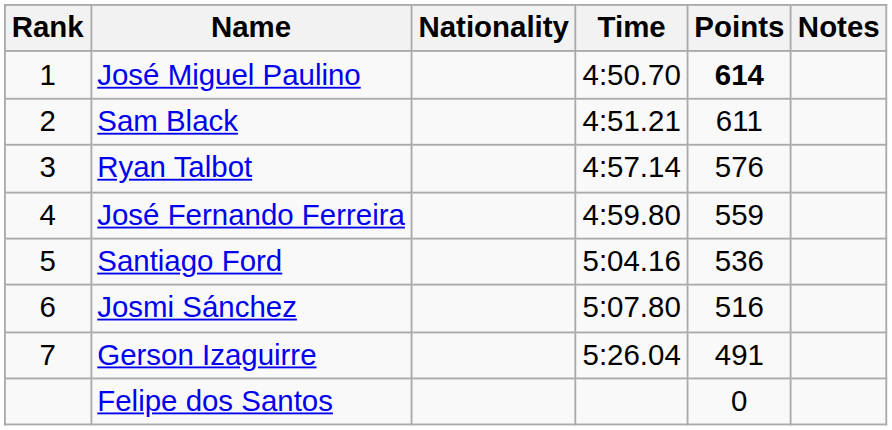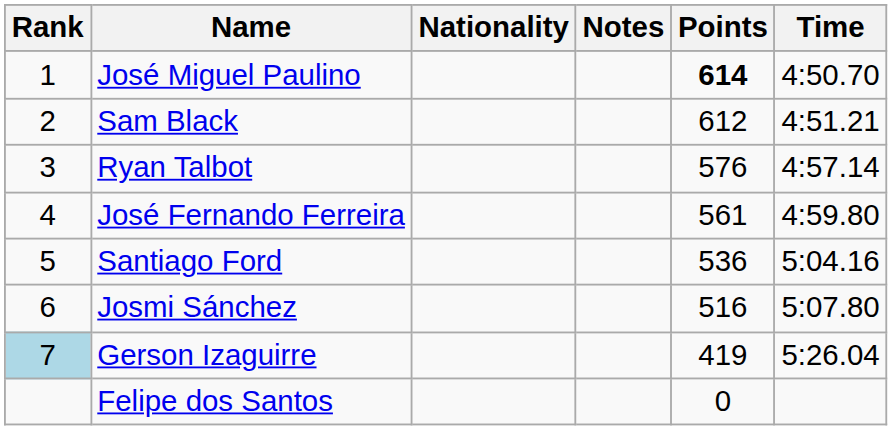 <table class="wikitable sortable" style="text-align:center">
 <tr>
 <th>Rank</th>
 <th>Name</th>
 <th>Nationality</th>
+<th>Notes</th>
+<th>Points</th>
 <th>Time</th>
-<th>Points</th>
-<th>Notes</th>
 </tr>
 <tr>
 <td>1</td>
 <td align=left><a href='#'>José Miguel Paulino</a></td>
 <td align=left></td>
+<td></td>
+<td><strong>614</strong></td>
 <td>4:50.70</td>
-<td><strong>614</strong></td>
-<td></td>
 </tr>
 <tr>
 <td>2</td>
 <td align=left><a href='#'>Sam Black</a></td>
 <td align=left></td>
+<td></td>
+<td>612</td>
 <td>4:51.21</td>
-<td>611</td>
-<td></td>
 </tr>
 <tr>
 <td>3</td>
 <td align=left><a href='#'>Ryan Talbot</a></td>
 <td align=left></td>
+<td></td>
+<td>576</td>
 <td>4:57.14</td>
-<td>576</td>
-<td></td>
 </tr>
 <tr>
 <td>4</td>
 <td align=left><a href='#'>José Fernando Ferreira</a></td>
 <td align=left></td>
+<td></td>
+<td>561</td>
 <td>4:59.80</td>
-<td>559</td>
-<td></td>
 </tr>
 <tr>
 <td>5</td>
 <td align=left><a href='#'>Santiago Ford</a></td>
 <td align=left></td>
+<td></td>
+<td>536</td>
 <td>5:04.16</td>
-<td>536</td>
-<td></td>
 </tr>
 <tr>
 <td>6</td>
 <td align=left><a href='#'>Josmi Sánchez</a></td>
 <td align=left></td>
+<td></td>
+<td>516</td>
 <td>5:07.80</td>
-<td>516</td>
-<td></td>
 </tr>
 <tr>
-<td>7</td>
+<td style="background: lightblue;">7</td>
 <td align=left><a href='#'>Gerson Izaguirre</a></td>
 <td align=left></td>
+<td></td>
+<td>419</td>
 <td>5:26.04</td>
-<td>491</td>
-<td></td>
 </tr>
 <tr>
 <td></td>
 <td align=left><a href='#'>Felipe dos Santos</a></td>
 <td align=left></td>
 <td></td>
 <td>0</td>
 <td></td>
 </tr>
 </table>
